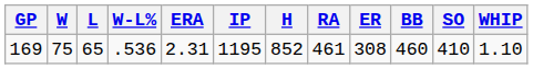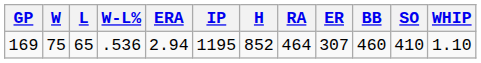 <table class="wikitable">
 <tr>
 <th><a href='#'>GP</a></th>
 <th><a href='#'>W</a></th>
 <th><a href='#'>L</a></th>
 <th><a href='#'>W-L%</a></th>
 <th><a href='#'>ERA</a></th>
 <th><a href='#'>IP</a></th>
 <th><a href='#'>H</a></th>
 <th><a href='#'>RA</a></th>
 <th><a href='#'>ER</a></th>
 <th><a href='#'>BB</a></th>
 <th><a href='#'>SO</a></th>
 <th><a href='#'>WHIP</a></th>
 </tr>
 <tr align=center>
 <td>169</td>
 <td>75</td>
 <td>65</td>
 <td>.536</td>
-<td>2.31</td>
+<td>2.94</td>
 <td>1195</td>
 <td>852</td>
-<td>461</td>
-<td>308</td>
+<td>464</td>
+<td>307</td>
 <td>460</td>
 <td>410</td>
 <td>1.10</td>
 </tr>
 </table>
